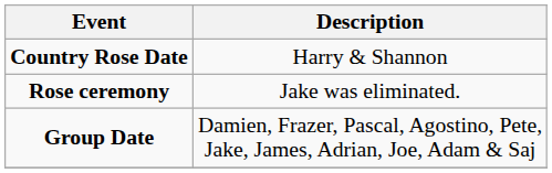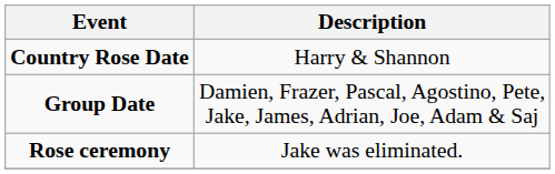 <table class="wikitable sortable" style="text-align:center;">
 <tr>
 <th>Event</th>
 <th>Description</th>
 </tr>
 <tr>
 <td><strong>Country Rose Date</strong></td>
 <td>Harry & Shannon</td>
 </tr>
 <tr>
+<td><strong>Group Date</strong></td>
+<td>Damien, Frazer, Pascal, Agostino, Pete,<br> Jake, James, Adrian, Joe, Adam & Saj</td>
+</tr>
+<tr>
 <td><strong>Rose ceremony</strong></td>
 <td>Jake was eliminated.</td>
 </tr>
 <tr>
-<td><strong>Group Date</strong></td>
-<td>Damien, Frazer, Pascal, Agostino, Pete,<br> Jake, James, Adrian, Joe, Adam & Saj</td>
-</tr>
-<tr>
 </tr>
 </table>
